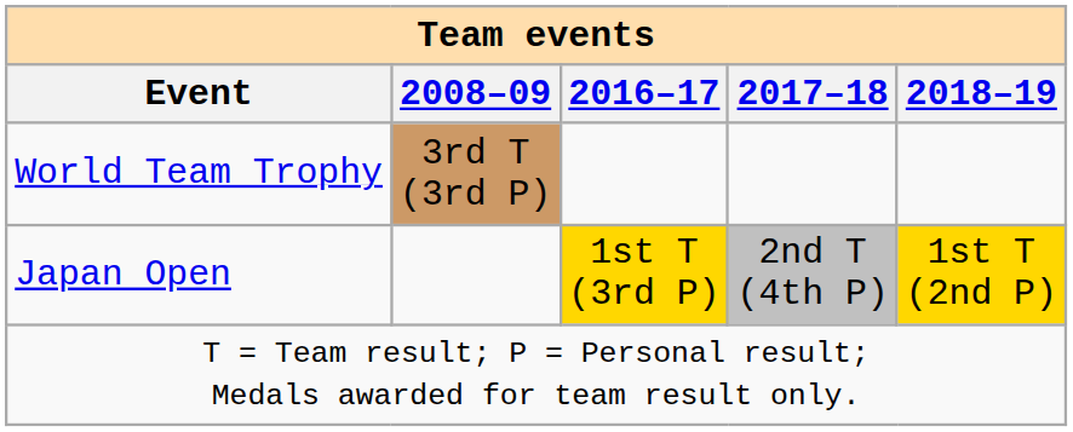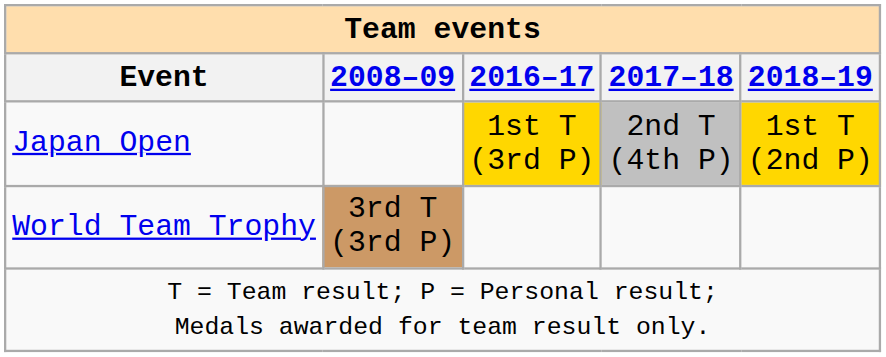 <table class="wikitable" style="text-align:center">
 <tr>
 <th style="background-color: #ffdead; " colspan=5 align=center><strong>Team events</strong></th>
 </tr>
 <tr>
 <th>Event</th>
 <th><a href='#'>2008–09</a></th>
 <th><a href='#'>2016–17</a></th>
 <th><a href='#'>2017–18</a></th>
 <th><a href='#'>2018–19</a></th>
 </tr>
 <tr>
+<td align=left><a href='#'>Japan Open</a></td>
+<td></td>
+<td bgcolor=gold>1st T <br>(3rd P)</td>
+<td bgcolor=silver>2nd T <br>(4th P)</td>
+<td bgcolor=gold>1st T <br>(2nd P)</td>
+</tr>
+<tr>
 <td align=left><a href='#'>World Team Trophy</a></td>
 <td bgcolor=cc9966>3rd T <br>(3rd P)</td>
 <td></td>
 <td></td>
 <td></td>
 </tr>
 <tr>
-<td align=left><a href='#'>Japan Open</a></td>
-<td></td>
-<td bgcolor=gold>1st T <br>(3rd P)</td>
-<td bgcolor=silver>2nd T <br>(4th P)</td>
-<td bgcolor=gold>1st T <br>(2nd P)</td>
-</tr>
-<tr>
 <td colspan=5 align=center><small> T = Team result; P = Personal result; <br> Medals awarded for team result only.</small></td>
 </tr>
 </table>
